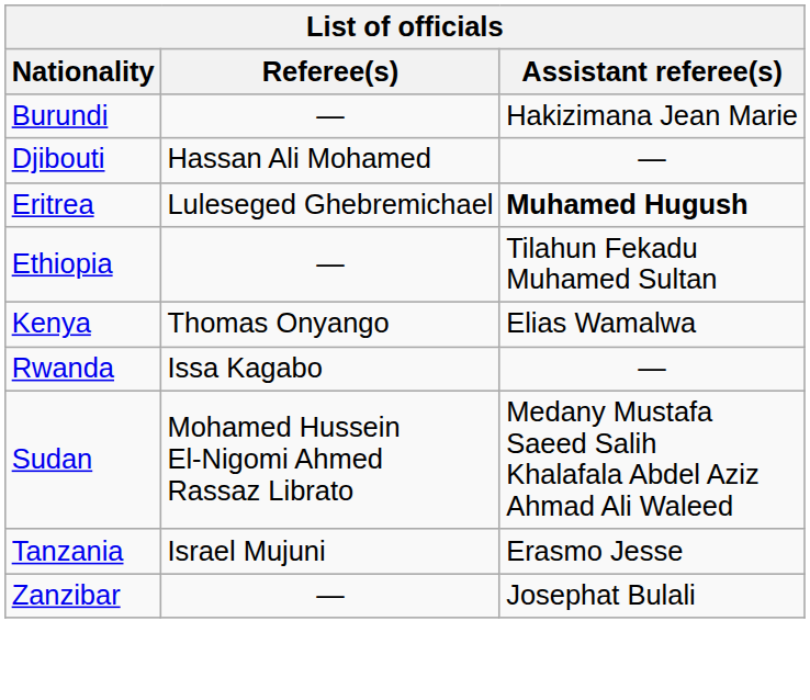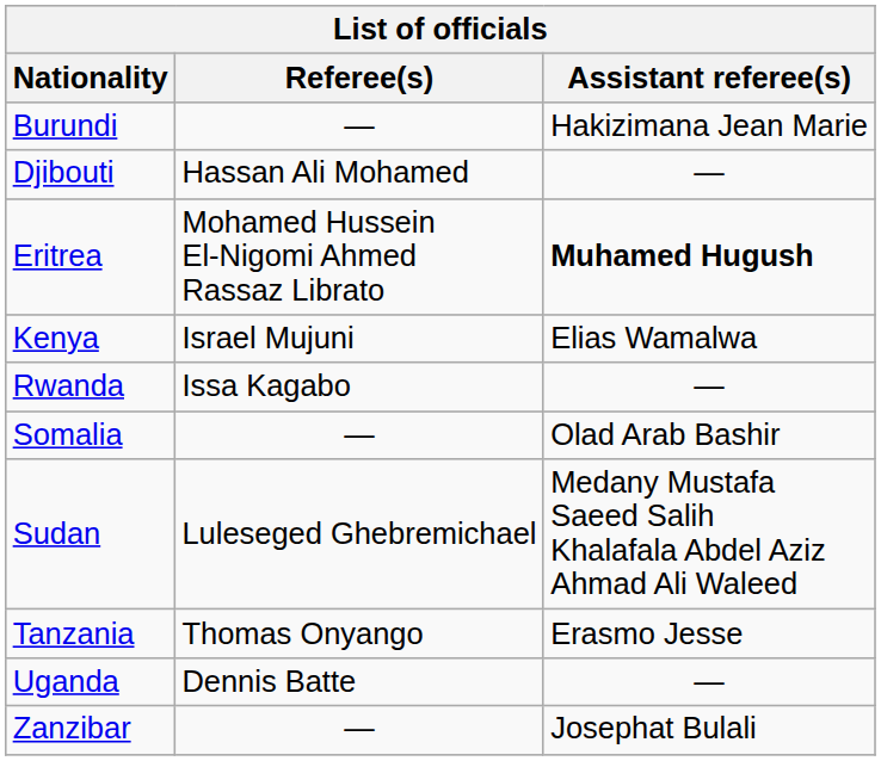 <table class="wikitable collapsible collapsed">
 <tr>
 <th colspan="3">List of officials</th>
 </tr>
 <tr>
 <th>Nationality</th>
 <th>Referee(s)</th>
 <th>Assistant referee(s)</th>
 </tr>
 <tr>
 <td> <a href='#'>Burundi</a></td>
 <td align="center">—</td>
 <td>Hakizimana Jean Marie</td>
 </tr>
 <tr>
 <td> <a href='#'>Djibouti</a></td>
 <td>Hassan Ali Mohamed</td>
 <td align="center">—</td>
 </tr>
 <tr>
 <td> <a href='#'>Eritrea</a></td>
-<td>Luleseged Ghebremichael</td>
+<td>Mohamed Hussein<br>El-Nigomi Ahmed<br>Rassaz Librato</td>
 <td><strong>Muhamed Hugush</strong></td>
 </tr>
 <tr>
-<td> <a href='#'>Ethiopia</a></td>
-<td align="center">—</td>
-<td>Tilahun Fekadu<br>Muhamed Sultan</td>
-</tr>
-<tr>
 <td> <a href='#'>Kenya</a></td>
-<td>Thomas Onyango</td>
+<td>Israel Mujuni</td>
 <td>Elias Wamalwa</td>
 </tr>
 <tr>
 <td> <a href='#'>Rwanda</a></td>
 <td>Issa Kagabo</td>
 <td align="center">—</td>
 </tr>
 <tr>
+<td> <a href='#'>Somalia</a></td>
+<td align="center">—</td>
+<td>Olad Arab Bashir</td>
+</tr>
+<tr>
 <td> <a href='#'>Sudan</a></td>
-<td>Mohamed Hussein<br>El-Nigomi Ahmed<br>Rassaz Librato</td>
+<td>Luleseged Ghebremichael</td>
 <td>Medany Mustafa<br>Saeed Salih<br>Khalafala Abdel Aziz<br>Ahmad Ali Waleed</td>
 </tr>
 <tr>
 <td> <a href='#'>Tanzania</a></td>
-<td>Israel Mujuni</td>
+<td>Thomas Onyango</td>
 <td>Erasmo Jesse</td>
+</tr>
+<tr>
+<td> <a href='#'>Uganda</a></td>
+<td>Dennis Batte</td>
+<td align="center">—</td>
 </tr>
 <tr>
 <td> <a href='#'>Zanzibar</a></td>
 <td align="center">—</td>
 <td>Josephat Bulali</td>
 </tr>
 </table>
